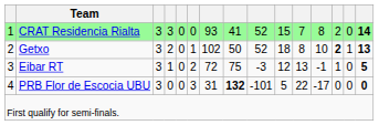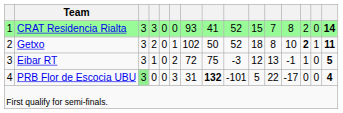 <table class="wikitable" style="text-align:center;">
 <tr>
 <th></th>
 <th>Team</th>
 <th></th>
 <th></th>
 <th></th>
 <th></th>
 <th></th>
 <th></th>
 <th></th>
 <th></th>
 <th></th>
 <th></th>
 <th></th>
 <th></th>
 <th></th>
 </tr>
 <tr bgcolor=palegreen>
 <td>1</td>
 <td align="left"><a href='#'>CRAT Residencia Rialta</a></td>
 <td>3</td>
 <td>3</td>
 <td>0</td>
 <td>0</td>
 <td>93</td>
 <td>41</td>
 <td>52</td>
 <td>15</td>
 <td>7</td>
 <td>8</td>
 <td>2</td>
 <td>0</td>
 <td><strong>14</strong></td>
 </tr>
 <tr>
 <td>2</td>
 <td align="left"><a href='#'>Getxo</a></td>
 <td>3</td>
 <td>2</td>
 <td>0</td>
 <td>1</td>
 <td>102</td>
 <td>50</td>
 <td>52</td>
 <td>18</td>
 <td>8</td>
 <td>10</td>
 <td><strong>2</strong></td>
 <td>1</td>
-<td><strong>13</strong></td>
+<td><strong>11</strong></td>
 </tr>
 <tr>
 <td>3</td>
 <td align="left"><a href='#'>Eibar RT</a></td>
 <td>3</td>
 <td>1</td>
 <td>0</td>
 <td>2</td>
 <td>72</td>
 <td>75</td>
 <td>-3</td>
 <td>12</td>
 <td>13</td>
 <td>-1</td>
 <td>1</td>
 <td>0</td>
 <td><strong>5</strong></td>
 </tr>
 <tr>
 <td>4</td>
 <td align="left"><a href='#'>PRB Flor de Escocia UBU</a></td>
-<td>3</td>
+<td style="background: lightgreen;">3</td>
 <td>0</td>
 <td>0</td>
 <td>3</td>
 <td>31</td>
 <td><strong>132</strong></td>
 <td>-101</td>
 <td>5</td>
 <td>22</td>
 <td>-17</td>
 <td>0</td>
 <td>0</td>
-<td><strong>0</strong></td>
+<td><strong>4</strong></td>
 </tr>
 <tr | style="text-align:left;" |>
 <td colspan="15" style="border:0px; font-size:smaller"><br><span>First</span> qualify for semi-finals.</td>
 </tr>
 </table>
